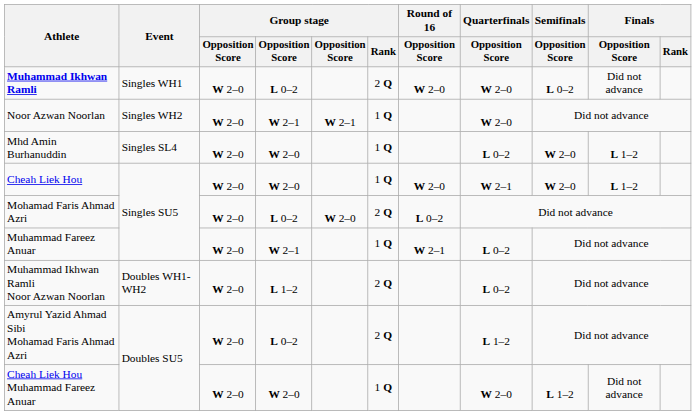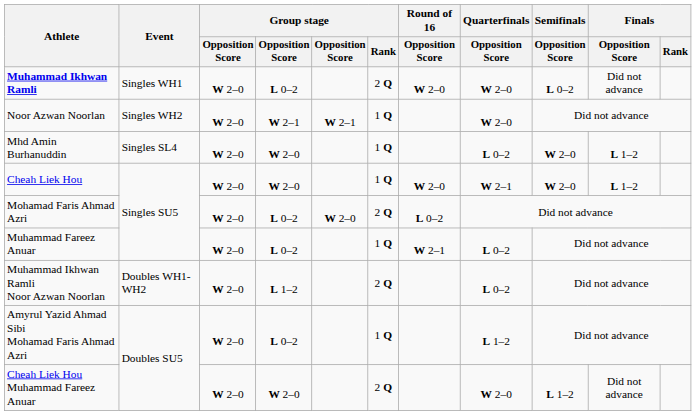 <table class="wikitable" style="font-size:90%; text-align:center">
 <tr>
 <th rowspan="2">Athlete</th>
 <th rowspan="2">Event</th>
 <th colspan="4">Group stage</th>
 <th>Round of 16</th>
 <th>Quarterfinals</th>
 <th>Semifinals</th>
 <th colspan="2">Finals</th>
 </tr>
 <tr style="font-size:95%">
 <th>Opposition<br>Score</th>
 <th>Opposition<br>Score</th>
 <th>Opposition<br>Score</th>
 <th>Rank</th>
 <th>Opposition<br>Score</th>
 <th>Opposition<br>Score</th>
 <th>Opposition<br>Score</th>
 <th>Opposition<br>Score</th>
 <th>Rank</th>
 </tr>
 <tr>
 <td align="left"><strong><a href='#'>Muhammad Ikhwan Ramli</a></strong></td>
 <td align="left">Singles WH1</td>
 <td><br><strong>W</strong> 2–0</td>
 <td><br><strong>L</strong> 0–2</td>
 <td></td>
 <td>2 <strong>Q</strong></td>
 <td><br><strong>W</strong> 2–0</td>
 <td><br><strong>W</strong> 2–0</td>
 <td><br><strong>L</strong> 0–2</td>
 <td>Did not advance</td>
 <td></td>
 </tr>
 <tr>
 <td align="left">Noor Azwan Noorlan</td>
 <td align="left">Singles WH2</td>
 <td><br><strong>W</strong> 2–0</td>
 <td><br><strong>W</strong> 2–1</td>
 <td><br><strong>W</strong> 2–1</td>
 <td>1 <strong>Q</strong></td>
 <td></td>
 <td><br><strong>W</strong> 2–0</td>
 <td colspan="3">Did not advance</td>
 </tr>
 <tr>
 <td align="left">Mhd Amin Burhanuddin</td>
 <td align="left">Singles SL4</td>
 <td><br><strong>W</strong> 2–0</td>
 <td><br><strong>W</strong> 2–0</td>
 <td></td>
 <td>1 <strong>Q</strong></td>
 <td></td>
 <td><br><strong>L</strong> 0–2</td>
 <td><br><strong>W</strong> 2–0</td>
 <td><br><strong>L</strong> 1–2</td>
 <td></td>
 </tr>
 <tr>
 <td align="left"><a href='#'>Cheah Liek Hou</a></td>
 <td align="left" rowspan="3">Singles SU5</td>
 <td><br><strong>W</strong> 2–0</td>
 <td><br><strong>W</strong> 2–0</td>
 <td></td>
 <td>1 <strong>Q</strong></td>
 <td><br><strong>W</strong> 2–0</td>
 <td><br><strong>W</strong> 2–1</td>
 <td><br><strong>W</strong> 2–0</td>
 <td><br><strong>L</strong> 1–2</td>
 <td></td>
 </tr>
 <tr>
 <td align="left">Mohamad Faris Ahmad Azri</td>
 <td><br><strong>W</strong> 2–0</td>
 <td><br><strong>L</strong> 0–2</td>
 <td><br><strong>W</strong> 2–0</td>
 <td>2 <strong>Q</strong></td>
 <td><br><strong>L</strong> 0–2</td>
 <td colspan="4">Did not advance</td>
 </tr>
 <tr>
 <td align="left">Muhammad Fareez Anuar</td>
 <td><br><strong>W</strong> 2–0</td>
-<td><br><strong>W</strong> 2–1</td>
+<td><br><strong>L</strong> 0–2</td>
 <td></td>
 <td>1 <strong>Q</strong></td>
 <td><br><strong>W</strong> 2–1</td>
 <td><br><strong>L</strong> 0–2</td>
 <td colspan="3">Did not advance</td>
 </tr>
 <tr>
 <td align="left">Muhammad Ikhwan Ramli<br>Noor Azwan Noorlan</td>
 <td align="left">Doubles WH1-WH2</td>
 <td><br><strong>W</strong> 2–0</td>
 <td><br><strong>L</strong> 1–2</td>
 <td></td>
 <td>2 <strong>Q</strong></td>
 <td></td>
 <td><br><strong>L</strong> 0–2</td>
 <td colspan="3">Did not advance</td>
 </tr>
 <tr>
 <td align="left">Amyrul Yazid Ahmad Sibi<br>Mohamad Faris Ahmad Azri</td>
 <td align="left" rowspan="2">Doubles SU5</td>
 <td><br><strong>W</strong> 2–0</td>
 <td><br><strong>L</strong> 0–2</td>
 <td></td>
-<td>2 <strong>Q</strong></td>
+<td>1 <strong>Q</strong></td>
 <td></td>
 <td><br><strong>L</strong> 1–2</td>
 <td colspan="3">Did not advance</td>
 </tr>
 <tr>
 <td align="left"><a href='#'>Cheah Liek Hou</a><br>Muhammad Fareez Anuar</td>
 <td><br><strong>W</strong> 2–0</td>
 <td><br><strong>W</strong> 2–0</td>
 <td></td>
-<td>1 <strong>Q</strong></td>
+<td>2 <strong>Q</strong></td>
 <td></td>
 <td><br><strong>W</strong> 2–0</td>
 <td><br><strong>L</strong> 1–2</td>
 <td>Did not advance</td>
 <td></td>
 </tr>
 </table>
